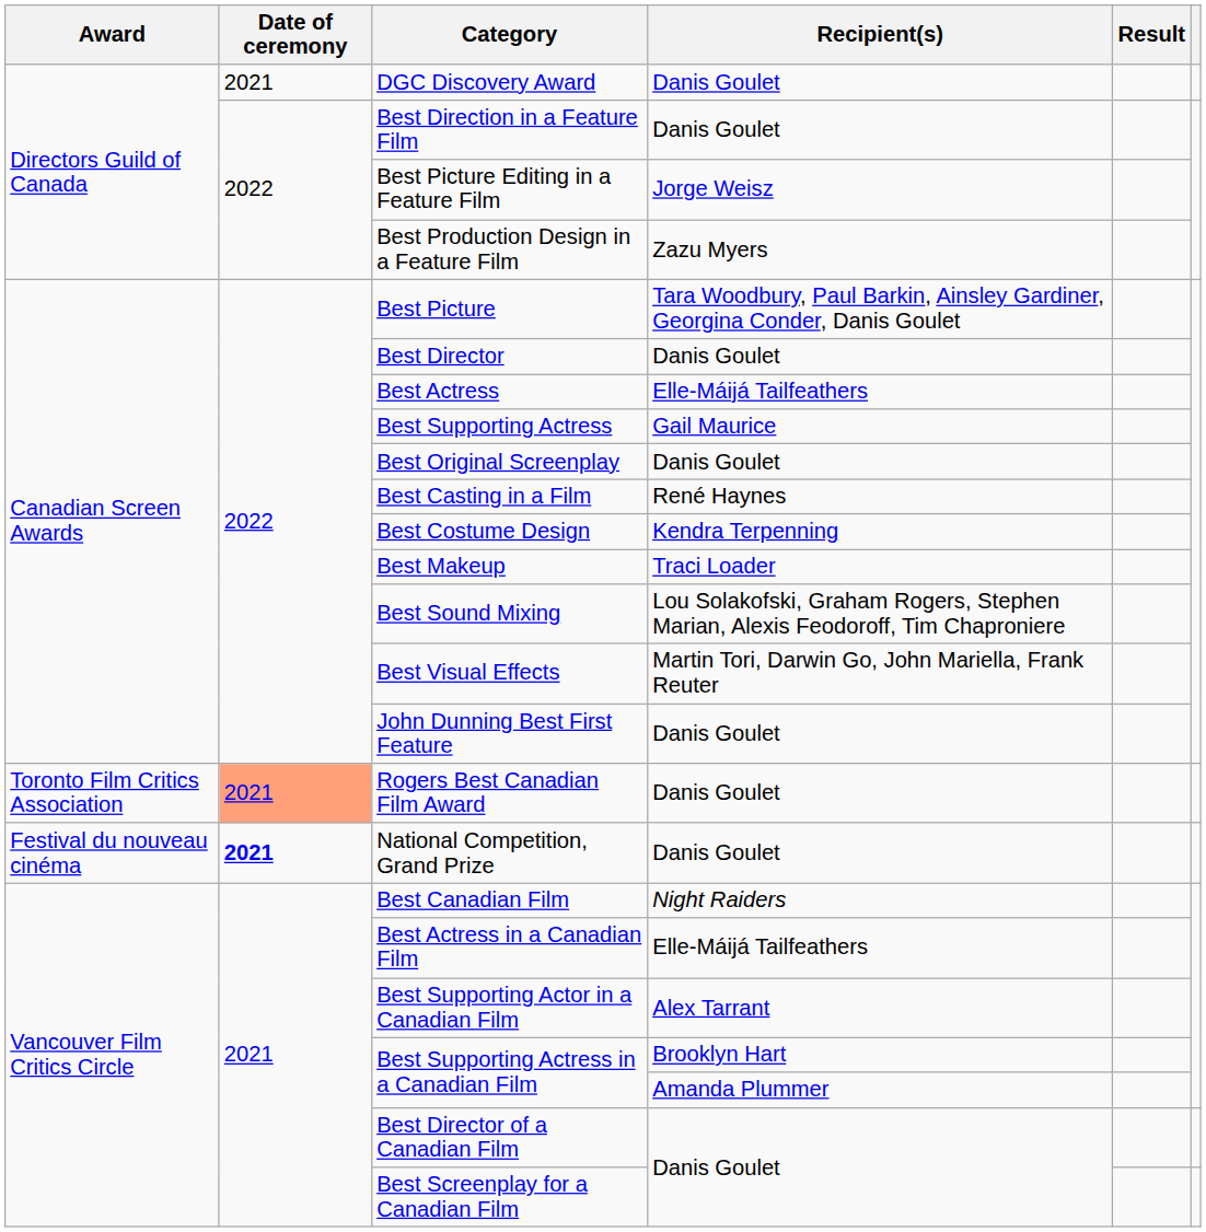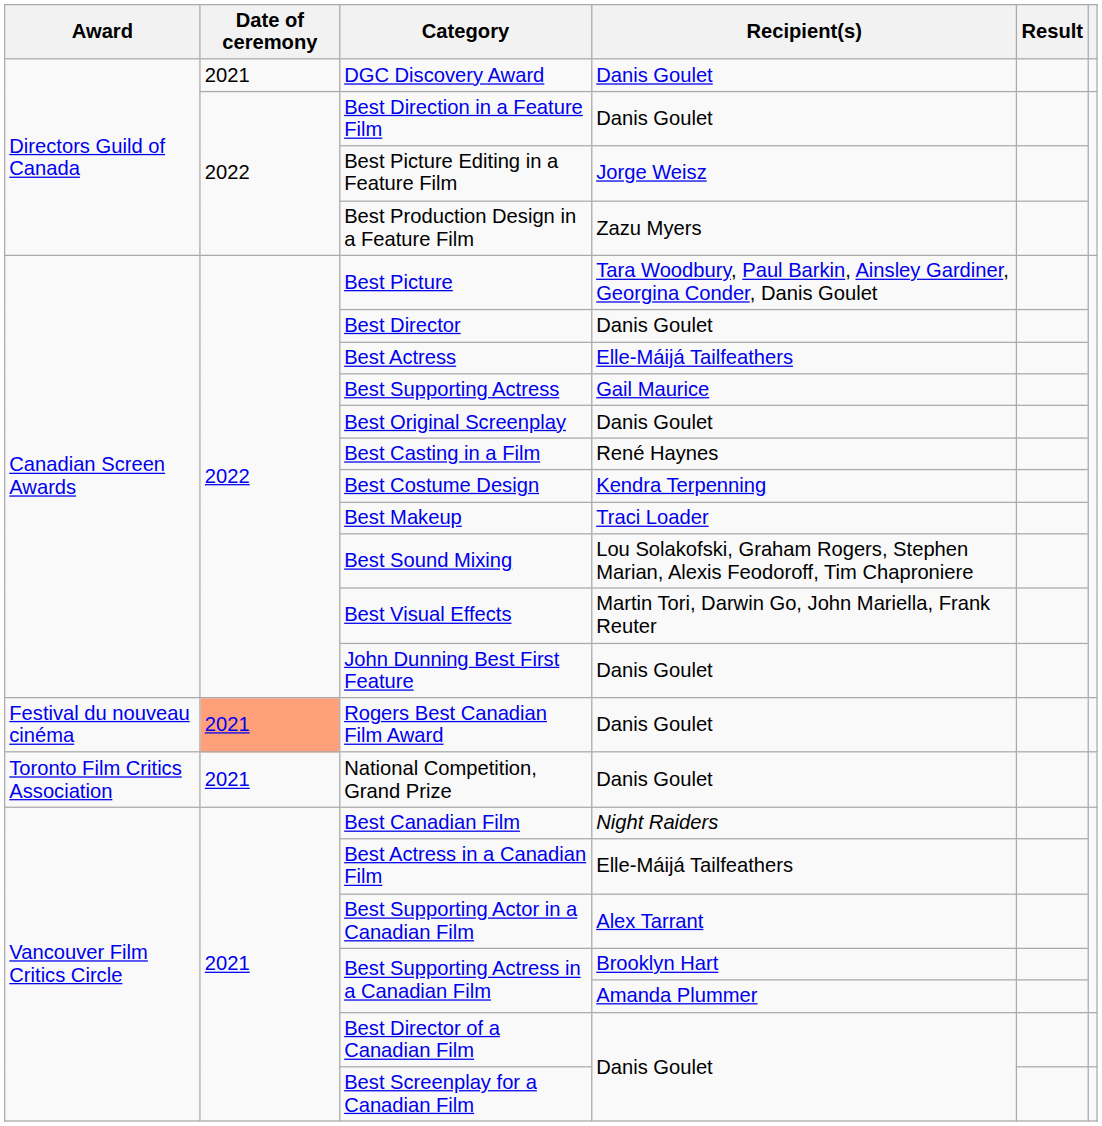 <table class="wikitable plainrowheaders sortable">
 <tr>
 <th scope="col">Award</th>
 <th scope="col">Date of ceremony</th>
 <th scope="col">Category</th>
 <th scope="col">Recipient(s)</th>
 <th scope="col">Result</th>
 <th scope="col" class="unsortable"></th>
 </tr>
 <tr>
 <td rowspan=4><a href='#'>Directors Guild of Canada</a></td>
 <td>2021</td>
 <td><a href='#'>DGC Discovery Award</a></td>
 <td><a href='#'>Danis Goulet</a></td>
 <td></td>
 <td></td>
 </tr>
 <tr>
 <td rowspan=3>2022</td>
 <td><a href='#'>Best Direction in a Feature Film</a></td>
 <td>Danis Goulet</td>
 <td></td>
 <td rowspan=3></td>
 </tr>
 <tr>
 <td>Best Picture Editing in a Feature Film</td>
 <td><a href='#'>Jorge Weisz</a></td>
 <td></td>
 </tr>
 <tr>
 <td>Best Production Design in a Feature Film</td>
 <td>Zazu Myers</td>
 <td></td>
 </tr>
 <tr>
 <td rowspan=11><a href='#'>Canadian Screen Awards</a></td>
 <td rowspan=11><a href='#'>2022</a></td>
 <td><a href='#'>Best Picture</a></td>
 <td><a href='#'>Tara Woodbury</a>, <a href='#'>Paul Barkin</a>, <a href='#'>Ainsley Gardiner</a>, <a href='#'>Georgina Conder</a>, Danis Goulet</td>
 <td></td>
 <td rowspan=11></td>
 </tr>
 <tr>
 <td><a href='#'>Best Director</a></td>
 <td>Danis Goulet</td>
 <td></td>
 </tr>
 <tr>
 <td><a href='#'>Best Actress</a></td>
 <td><a href='#'>Elle-Máijá Tailfeathers</a></td>
 <td></td>
 </tr>
 <tr>
 <td><a href='#'>Best Supporting Actress</a></td>
 <td><a href='#'>Gail Maurice</a></td>
 <td></td>
 </tr>
 <tr>
 <td><a href='#'>Best Original Screenplay</a></td>
 <td>Danis Goulet</td>
 <td></td>
 </tr>
 <tr>
 <td><a href='#'>Best Casting in a Film</a></td>
 <td>René Haynes</td>
 <td></td>
 </tr>
 <tr>
 <td><a href='#'>Best Costume Design</a></td>
 <td><a href='#'>Kendra Terpenning</a></td>
 <td></td>
 </tr>
 <tr>
 <td><a href='#'>Best Makeup</a></td>
 <td><a href='#'>Traci Loader</a></td>
 <td></td>
 </tr>
 <tr>
 <td><a href='#'>Best Sound Mixing</a></td>
 <td>Lou Solakofski, Graham Rogers, Stephen Marian, Alexis Feodoroff, Tim Chaproniere</td>
 <td></td>
 </tr>
 <tr>
 <td><a href='#'>Best Visual Effects</a></td>
 <td>Martin Tori, Darwin Go, John Mariella, Frank Reuter</td>
 <td></td>
 </tr>
 <tr>
 <td><a href='#'>John Dunning Best First Feature</a></td>
 <td>Danis Goulet</td>
 <td></td>
 </tr>
 <tr>
-<td><a href='#'>Toronto Film Critics Association</a></td>
+<td><a href='#'>Festival du nouveau cinéma</a></td>
 <td style="background: lightsalmon;"><a href='#'>2021</a></td>
 <td><a href='#'>Rogers Best Canadian Film Award</a></td>
 <td>Danis Goulet</td>
 <td></td>
 <td></td>
 </tr>
 <tr>
-<td><a href='#'>Festival du nouveau cinéma</a></td>
-<td><strong><a href='#'>2021</a></strong></td>
+<td><a href='#'>Toronto Film Critics Association</a></td>
+<td><a href='#'>2021</a></td>
 <td>National Competition, Grand Prize</td>
 <td>Danis Goulet</td>
 <td></td>
 <td></td>
 </tr>
 <tr>
 <td rowspan=7><a href='#'>Vancouver Film Critics Circle</a></td>
 <td rowspan=7><a href='#'>2021</a></td>
 <td><a href='#'>Best Canadian Film</a></td>
 <td><em>Night Raiders</em></td>
 <td></td>
 <td rowspan=5></td>
 </tr>
 <tr>
 <td><a href='#'>Best Actress in a Canadian Film</a></td>
 <td>Elle-Máijá Tailfeathers</td>
 <td></td>
 </tr>
 <tr>
 <td><a href='#'>Best Supporting Actor in a Canadian Film</a></td>
 <td><a href='#'>Alex Tarrant</a></td>
 <td></td>
 </tr>
 <tr>
 <td rowspan=2><a href='#'>Best Supporting Actress in a Canadian Film</a></td>
 <td><a href='#'>Brooklyn Hart</a></td>
 <td></td>
 </tr>
 <tr>
 <td><a href='#'>Amanda Plummer</a></td>
 <td></td>
 </tr>
 <tr>
 <td><a href='#'>Best Director of a Canadian Film</a></td>
 <td rowspan=2>Danis Goulet</td>
 <td></td>
 <td></td>
 </tr>
 <tr>
 <td><a href='#'>Best Screenplay for a Canadian Film</a></td>
 <td></td>
 <td></td>
 </tr>
 </table>
